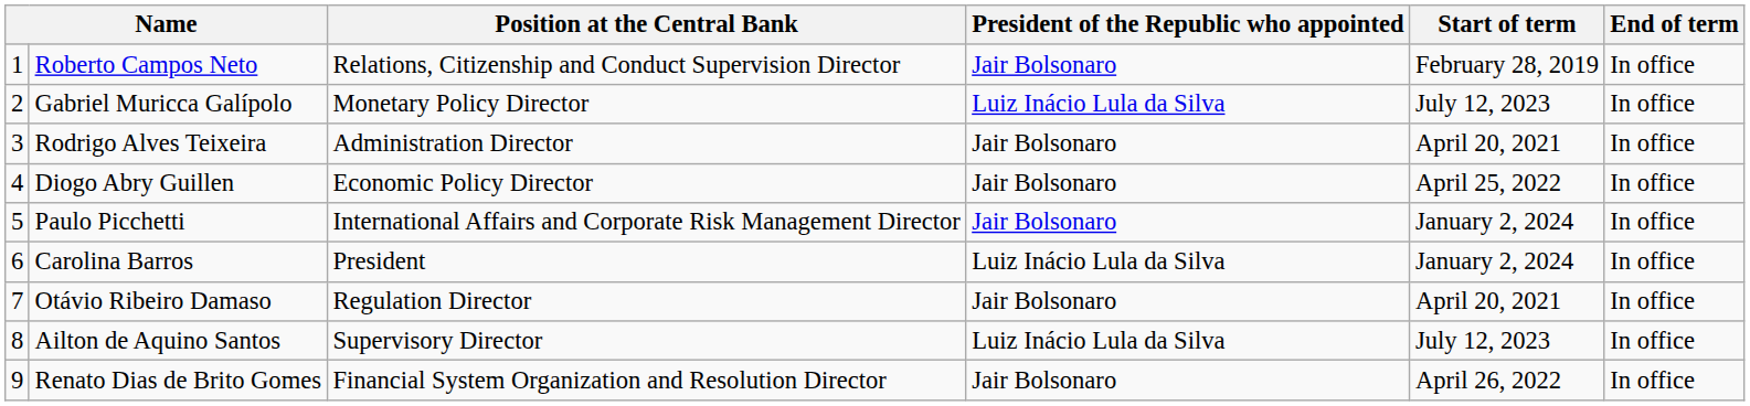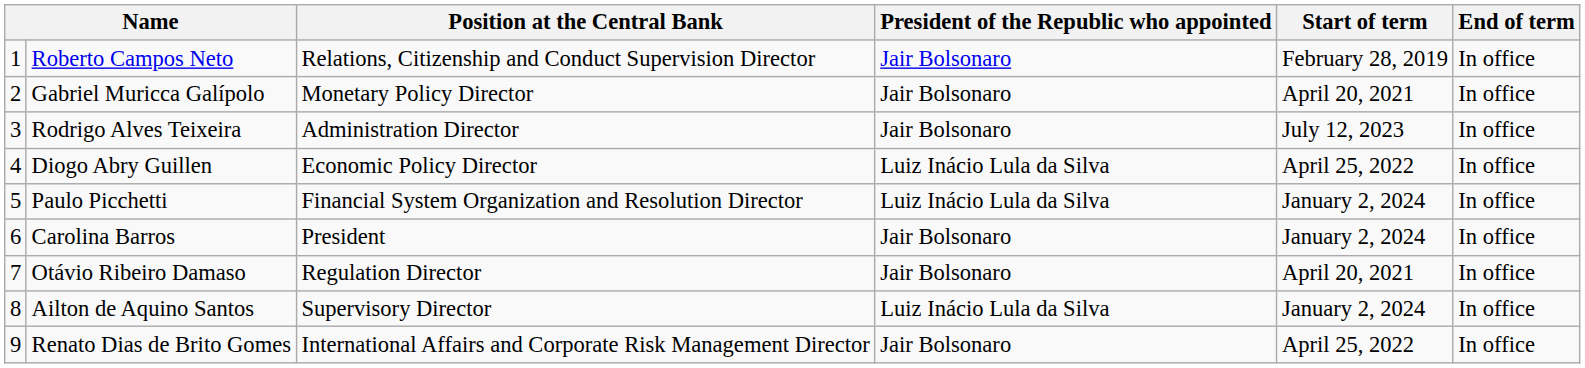 <table class="wikitable">
 <tr>
 <th colspan="2">Name</th>
 <th>Position at the Central Bank</th>
 <th>President of the Republic who appointed</th>
 <th>Start of term</th>
 <th>End of term</th>
 </tr>
 <tr>
 <td>1</td>
 <td><a href='#'>Roberto Campos Neto</a></td>
 <td>Relations, Citizenship and Conduct Supervision Director</td>
 <td><a href='#'>Jair Bolsonaro</a></td>
 <td>February 28, 2019</td>
 <td>In office</td>
 </tr>
 <tr>
 <td>2</td>
 <td>Gabriel Muricca Galípolo</td>
 <td>Monetary Policy Director</td>
-<td><a href='#'>Luiz Inácio Lula da Silva</a></td>
-<td>July 12, 2023</td>
+<td>Jair Bolsonaro</td>
+<td>April 20, 2021</td>
 <td>In office</td>
 </tr>
 <tr>
 <td>3</td>
 <td>Rodrigo Alves Teixeira</td>
 <td>Administration Director</td>
 <td>Jair Bolsonaro</td>
-<td>April 20, 2021</td>
+<td>July 12, 2023</td>
 <td>In office</td>
 </tr>
 <tr>
 <td>4</td>
 <td>Diogo Abry Guillen</td>
 <td>Economic Policy Director</td>
-<td>Jair Bolsonaro</td>
+<td>Luiz Inácio Lula da Silva</td>
 <td>April 25, 2022</td>
 <td>In office</td>
 </tr>
 <tr>
 <td>5</td>
 <td>Paulo Picchetti</td>
-<td>International Affairs and Corporate Risk Management Director</td>
-<td><a href='#'>Jair Bolsonaro</a></td>
+<td>Financial System Organization and Resolution Director</td>
+<td>Luiz Inácio Lula da Silva</td>
 <td>January 2, 2024</td>
 <td>In office</td>
 </tr>
 <tr>
 <td>6</td>
 <td>Carolina Barros</td>
 <td>President</td>
-<td>Luiz Inácio Lula da Silva</td>
+<td>Jair Bolsonaro</td>
 <td>January 2, 2024</td>
 <td>In office</td>
 </tr>
 <tr>
 <td>7</td>
 <td>Otávio Ribeiro Damaso</td>
 <td>Regulation Director</td>
 <td>Jair Bolsonaro</td>
 <td>April 20, 2021</td>
 <td>In office</td>
 </tr>
 <tr>
 <td>8</td>
 <td>Ailton de Aquino Santos</td>
 <td>Supervisory Director</td>
 <td>Luiz Inácio Lula da Silva</td>
-<td>July 12, 2023</td>
+<td>January 2, 2024</td>
 <td>In office</td>
 </tr>
 <tr>
 <td>9</td>
 <td>Renato Dias de Brito Gomes</td>
-<td>Financial System Organization and Resolution Director</td>
+<td>International Affairs and Corporate Risk Management Director</td>
 <td>Jair Bolsonaro</td>
-<td>April 26, 2022</td>
+<td>April 25, 2022</td>
 <td>In office</td>
 </tr>
 </table>
